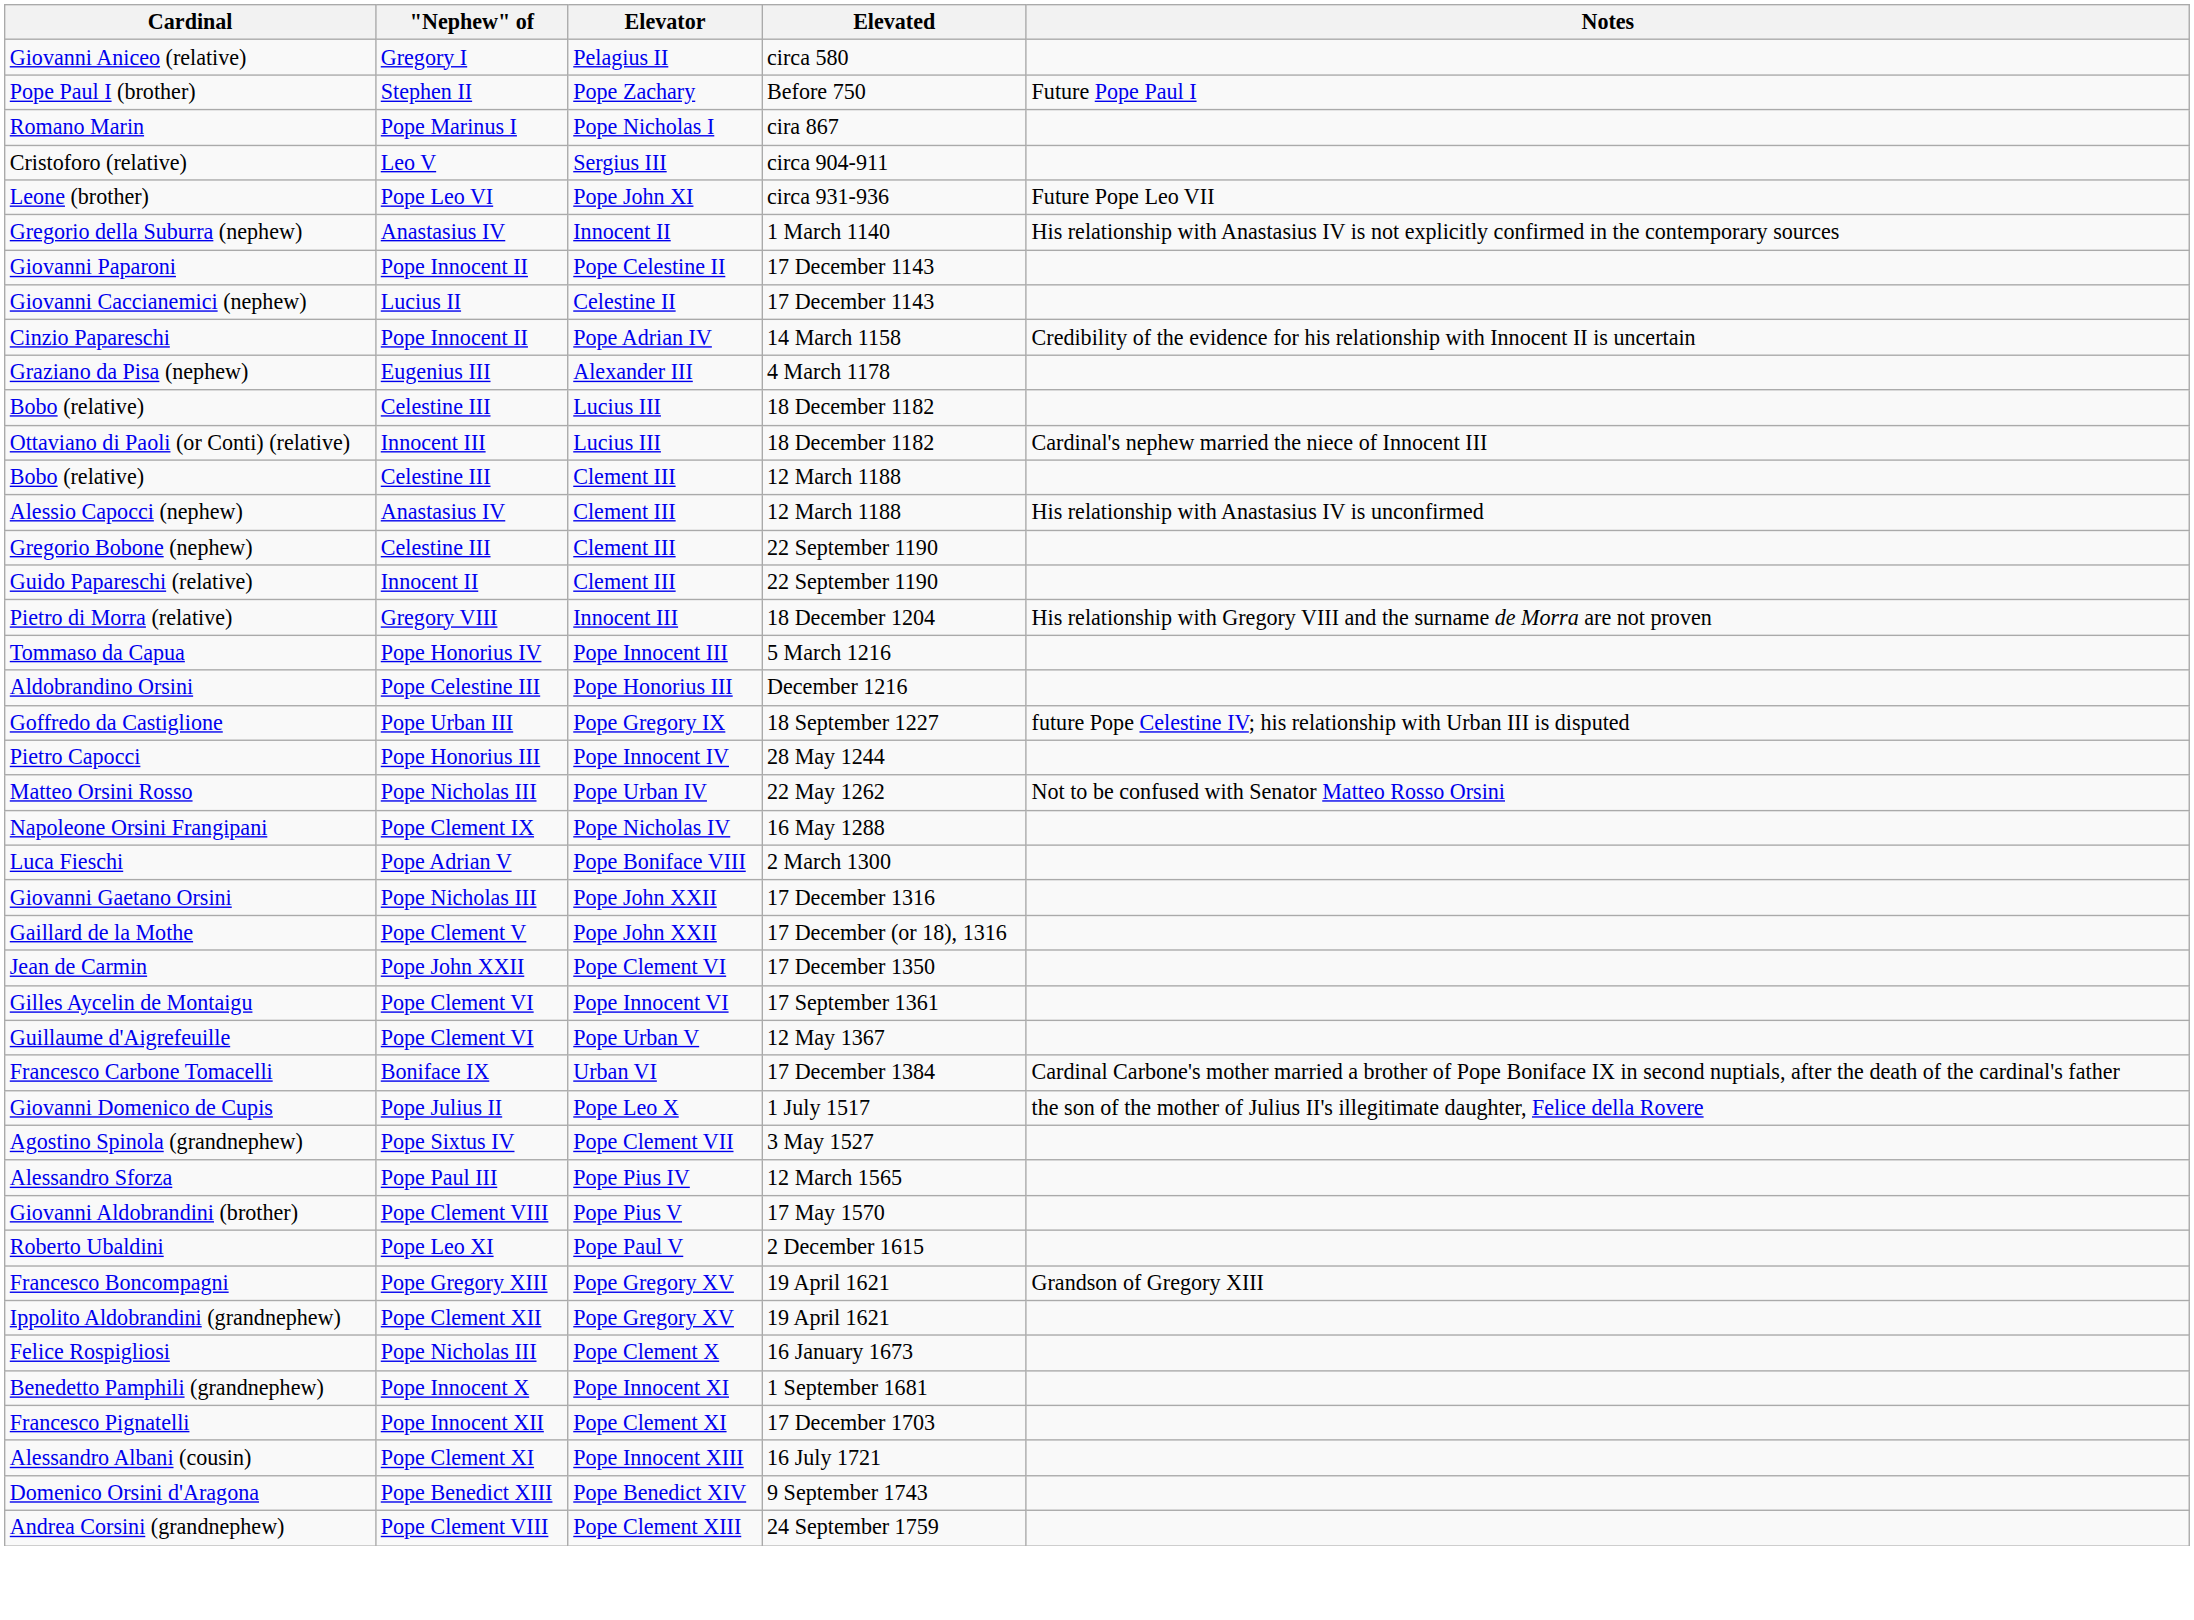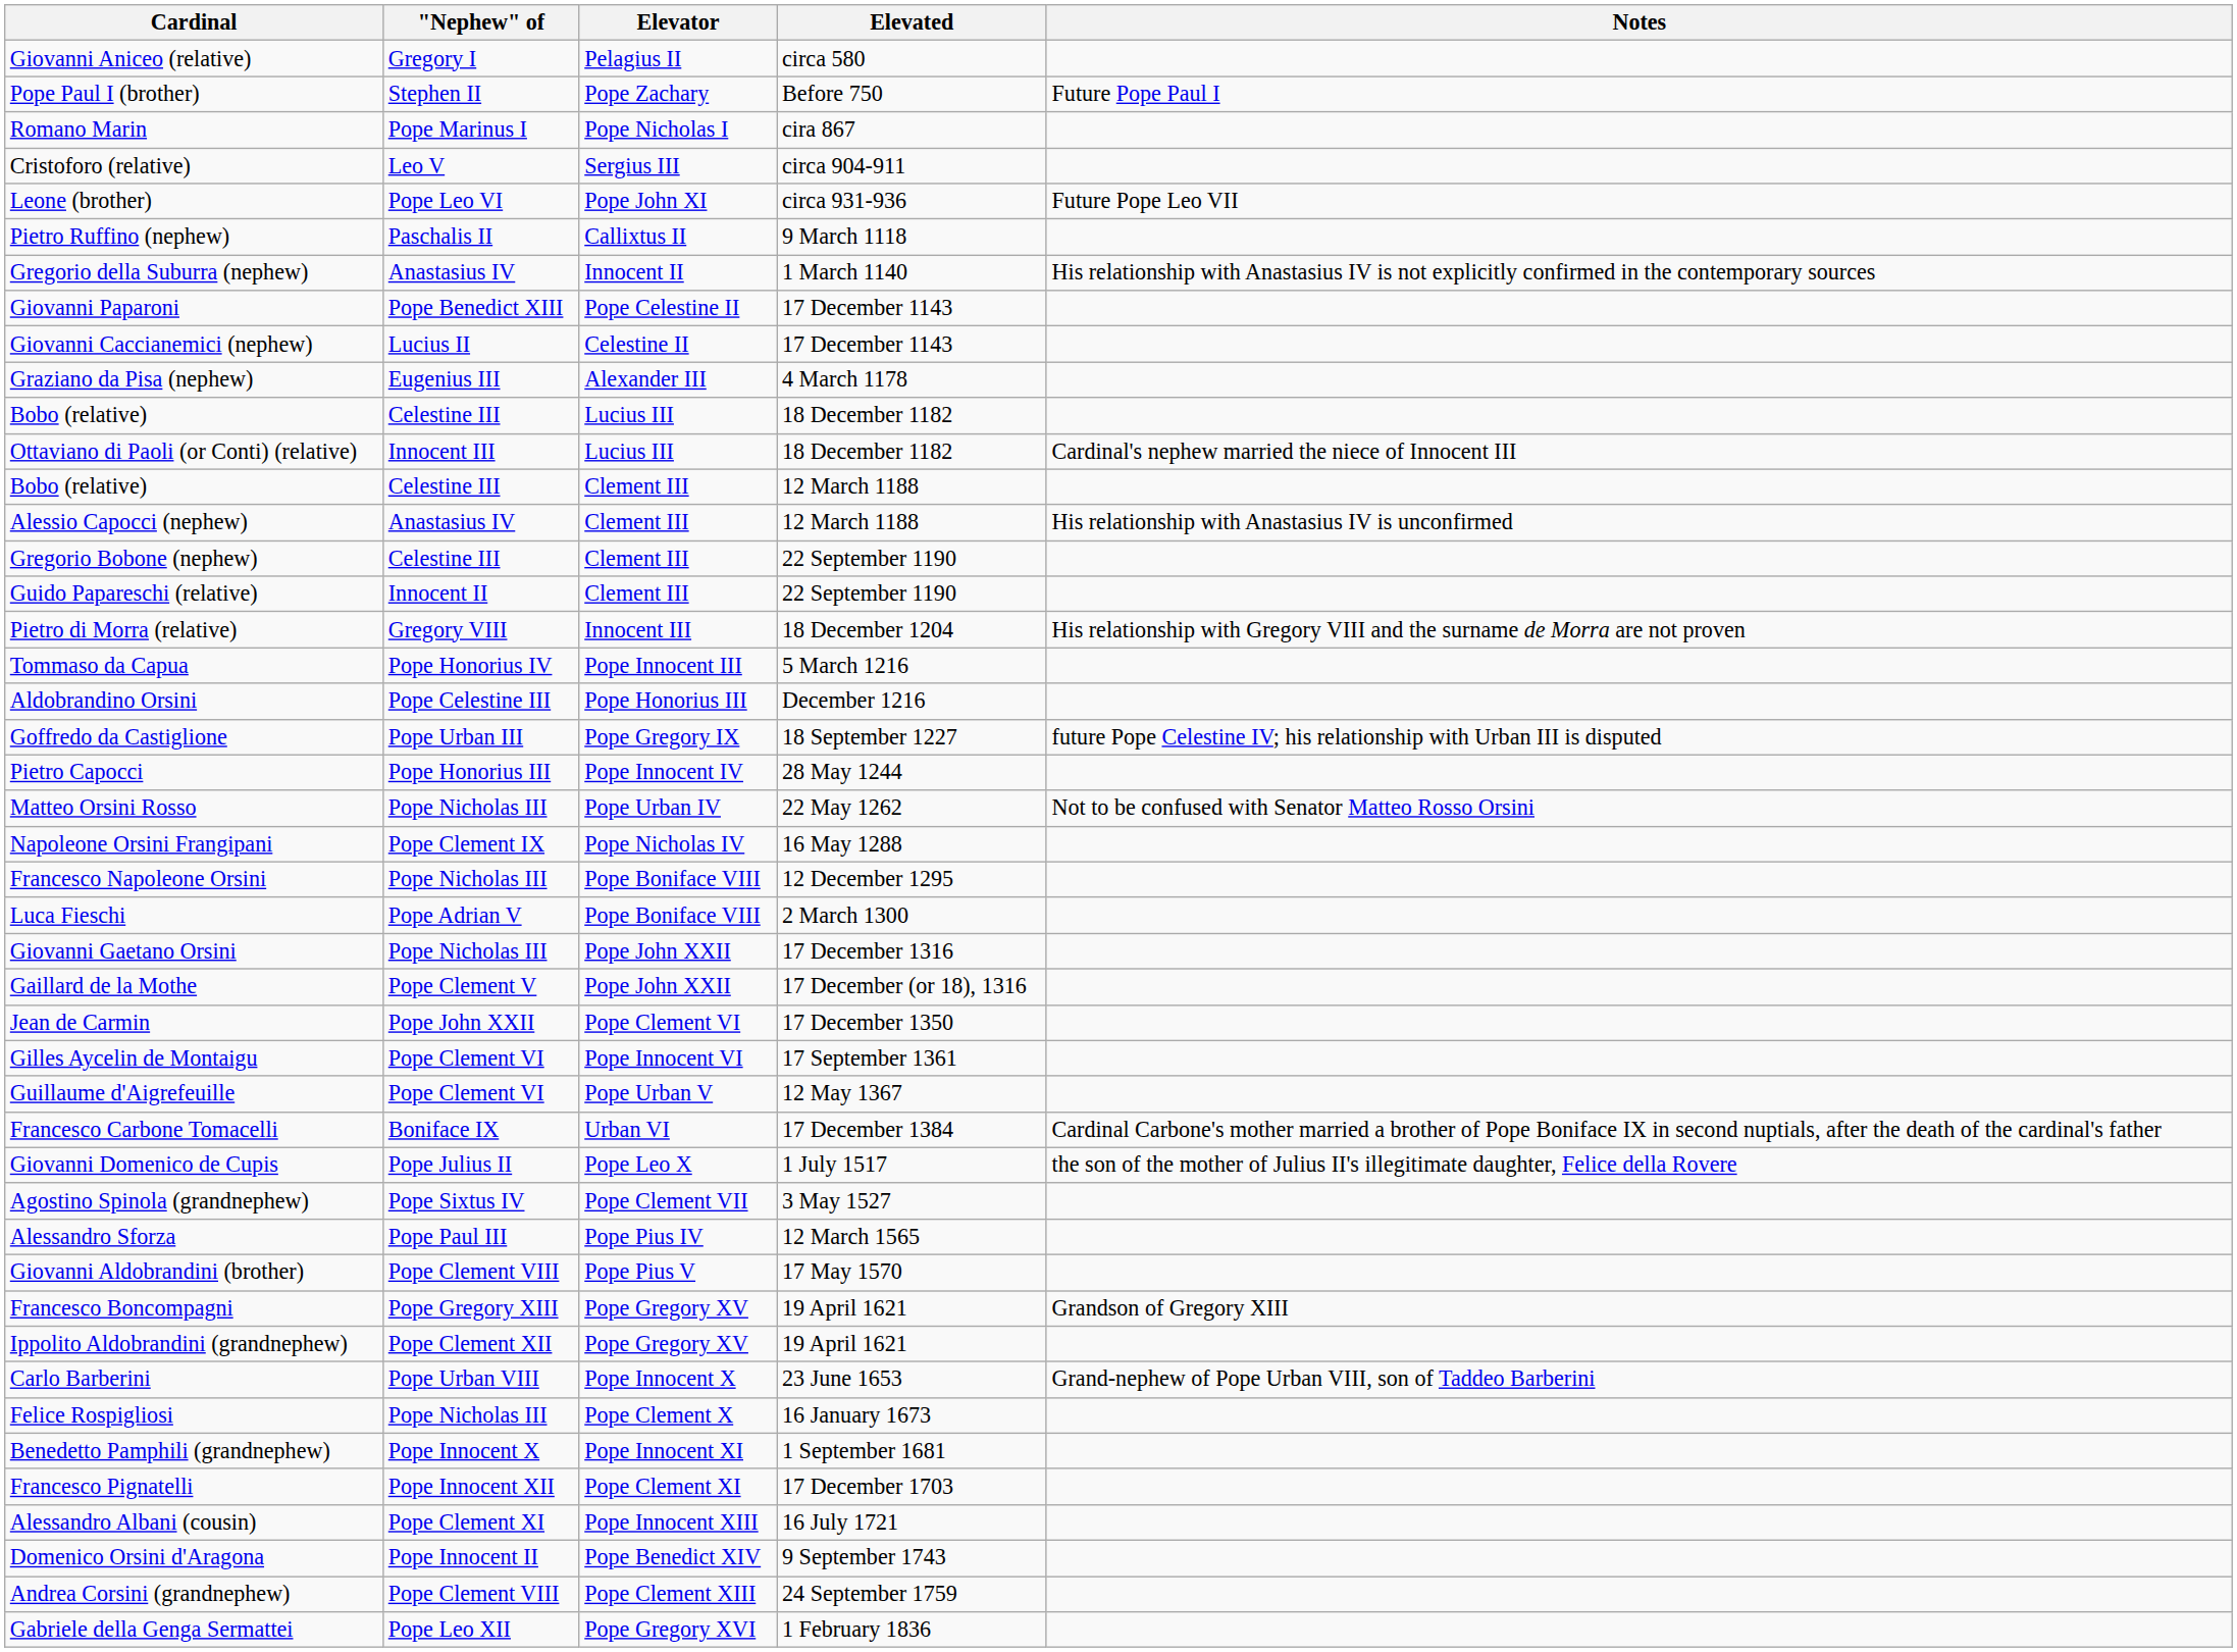 <table class="wikitable sortable" style="width:100%">
 <tr>
 <th width="*">Cardinal</th>
 <th width="*">"Nephew" of</th>
 <th width="*">Elevator</th>
 <th width="*">Elevated</th>
 <th width="*">Notes</th>
 </tr>
 <tr valign="top">
 <td><a href='#'>Giovanni Aniceo</a> (relative)</td>
 <td><a href='#'>Gregory I</a></td>
 <td><a href='#'>Pelagius II</a></td>
 <td>circa 580</td>
 <td></td>
 </tr>
 <tr valign="top">
 <td><a href='#'>Pope Paul I</a> (brother)</td>
 <td><a href='#'>Stephen II</a></td>
 <td><a href='#'>Pope Zachary</a></td>
 <td>Before 750</td>
 <td>Future <a href='#'>Pope Paul I</a></td>
 </tr>
 <tr valign="top">
 <td><a href='#'>Romano Marin</a></td>
 <td><a href='#'>Pope Marinus I</a></td>
 <td><a href='#'>Pope Nicholas I</a></td>
 <td>cira 867</td>
 <td></td>
 </tr>
 <tr valign="top">
 <td>Cristoforo (relative)</td>
 <td><a href='#'>Leo V</a></td>
 <td><a href='#'>Sergius III</a></td>
 <td>circa 904-911</td>
 <td></td>
 </tr>
 <tr valign="top">
 <td><a href='#'>Leone</a> (brother)</td>
 <td><a href='#'>Pope Leo VI</a></td>
 <td><a href='#'>Pope John XI</a></td>
 <td>circa 931-936</td>
 <td>Future Pope Leo VII</td>
 </tr>
 <tr valign="top">
+<td><a href='#'>Pietro Ruffino</a> (nephew)</td>
+<td><a href='#'>Paschalis II</a></td>
+<td><a href='#'>Callixtus II</a></td>
+<td>9 March 1118</td>
+<td></td>
+</tr>
+<tr valign="top">
 <td><a href='#'>Gregorio della Suburra</a> (nephew)</td>
 <td><a href='#'>Anastasius IV</a></td>
 <td><a href='#'>Innocent II</a></td>
 <td>1 March 1140</td>
 <td>His relationship with Anastasius IV is not explicitly confirmed in the contemporary sources</td>
 </tr>
 <tr valign="top">
 <td><a href='#'>Giovanni Paparoni</a></td>
-<td><a href='#'>Pope Innocent II</a></td>
+<td><a href='#'>Pope Benedict XIII</a></td>
 <td><a href='#'>Pope Celestine II</a></td>
 <td>17 December 1143</td>
 <td></td>
 </tr>
 <tr valign="top">
 <td><a href='#'>Giovanni Caccianemici</a> (nephew)</td>
 <td><a href='#'>Lucius II</a></td>
 <td><a href='#'>Celestine II</a></td>
 <td>17 December 1143</td>
 <td></td>
-</tr>
-<tr valign="top">
-<td><a href='#'>Cinzio Papareschi</a></td>
-<td><a href='#'>Pope Innocent II</a></td>
-<td><a href='#'>Pope Adrian IV</a></td>
-<td>14 March 1158</td>
-<td>Credibility of the evidence for his relationship with Innocent II is uncertain</td>
 </tr>
 <tr valign="top">
 <td><a href='#'>Graziano da Pisa</a> (nephew)</td>
 <td><a href='#'>Eugenius III</a></td>
 <td><a href='#'>Alexander III</a></td>
 <td>4 March 1178</td>
 <td></td>
 </tr>
 <tr valign="top">
 <td><a href='#'>Bobo</a> (relative)</td>
 <td><a href='#'>Celestine III</a></td>
 <td><a href='#'>Lucius III</a></td>
 <td>18 December 1182</td>
 <td></td>
 </tr>
 <tr valign="top">
 <td><a href='#'>Ottaviano di Paoli</a> (or Conti) (relative)</td>
 <td><a href='#'>Innocent III</a></td>
 <td><a href='#'>Lucius III</a></td>
 <td>18 December 1182</td>
 <td>Cardinal's nephew married the niece of Innocent III</td>
 </tr>
 <tr valign="top">
 <td><a href='#'>Bobo</a> (relative)</td>
 <td><a href='#'>Celestine III</a></td>
 <td><a href='#'>Clement III</a></td>
 <td>12 March 1188</td>
 <td></td>
 </tr>
 <tr valign="top">
 <td><a href='#'>Alessio Capocci</a> (nephew)</td>
 <td><a href='#'>Anastasius IV</a></td>
 <td><a href='#'>Clement III</a></td>
 <td>12 March 1188</td>
 <td>His relationship with Anastasius IV is unconfirmed</td>
 </tr>
 <tr valign="top">
 <td><a href='#'>Gregorio Bobone</a> (nephew)</td>
 <td><a href='#'>Celestine III</a></td>
 <td><a href='#'>Clement III</a></td>
 <td>22 September 1190</td>
 <td></td>
 </tr>
 <tr valign="top">
 <td><a href='#'>Guido Papareschi</a> (relative)</td>
 <td><a href='#'>Innocent II</a></td>
 <td><a href='#'>Clement III</a></td>
 <td>22 September 1190</td>
 <td></td>
 </tr>
 <tr valign="top">
 <td><a href='#'>Pietro di Morra</a> (relative)</td>
 <td><a href='#'>Gregory VIII</a></td>
 <td><a href='#'>Innocent III</a></td>
 <td>18 December 1204</td>
 <td>His relationship with Gregory VIII and the surname <em>de Morra</em> are not proven</td>
 </tr>
 <tr valign="top">
 <td><a href='#'>Tommaso da Capua</a></td>
 <td><a href='#'>Pope Honorius IV</a></td>
 <td><a href='#'>Pope Innocent III</a></td>
 <td>5 March 1216</td>
 <td></td>
 </tr>
 <tr valign="top">
 <td><a href='#'>Aldobrandino Orsini</a></td>
 <td><a href='#'>Pope Celestine III</a></td>
 <td><a href='#'>Pope Honorius III</a></td>
 <td>December 1216</td>
 <td></td>
 </tr>
 <tr valign="top">
 <td><a href='#'>Goffredo da Castiglione</a></td>
 <td><a href='#'>Pope Urban III</a></td>
 <td><a href='#'>Pope Gregory IX</a></td>
 <td>18 September 1227</td>
 <td>future Pope  <a href='#'>Celestine IV</a>; his relationship with Urban III is disputed</td>
 </tr>
 <tr valign="top">
 <td><a href='#'>Pietro Capocci</a></td>
 <td><a href='#'>Pope Honorius III</a></td>
 <td><a href='#'>Pope Innocent IV</a></td>
 <td>28 May 1244</td>
 <td></td>
 </tr>
 <tr valign="top">
 <td><a href='#'>Matteo Orsini Rosso</a></td>
 <td><a href='#'>Pope Nicholas III</a></td>
 <td><a href='#'>Pope Urban IV</a></td>
 <td>22 May 1262</td>
 <td>Not to be confused with Senator <a href='#'>Matteo Rosso Orsini</a></td>
 </tr>
 <tr valign="top">
 <td><a href='#'>Napoleone Orsini Frangipani</a></td>
 <td><a href='#'>Pope Clement IX</a></td>
 <td><a href='#'>Pope Nicholas IV</a></td>
 <td>16 May 1288</td>
 <td></td>
 </tr>
 <tr valign="top">
+<td><a href='#'>Francesco Napoleone Orsini</a></td>
+<td><a href='#'>Pope Nicholas III</a></td>
+<td><a href='#'>Pope Boniface VIII</a></td>
+<td>12 December 1295</td>
+<td></td>
+</tr>
+<tr valign="top">
 <td><a href='#'>Luca Fieschi</a></td>
 <td><a href='#'>Pope Adrian V</a></td>
 <td><a href='#'>Pope Boniface VIII</a></td>
 <td>2 March 1300</td>
 <td></td>
 </tr>
 <tr valign="top">
 <td><a href='#'>Giovanni Gaetano Orsini</a></td>
 <td><a href='#'>Pope Nicholas III</a></td>
 <td><a href='#'>Pope John XXII</a></td>
 <td>17 December 1316</td>
 <td></td>
 </tr>
 <tr valign="top">
 <td><a href='#'>Gaillard de la Mothe</a></td>
 <td><a href='#'>Pope Clement V</a></td>
 <td><a href='#'>Pope John XXII</a></td>
 <td>17 December (or 18), 1316</td>
 <td></td>
 </tr>
 <tr valign="top">
 <td><a href='#'>Jean de Carmin</a></td>
 <td><a href='#'>Pope John XXII</a></td>
 <td><a href='#'>Pope Clement VI</a></td>
 <td>17 December 1350</td>
 <td></td>
 </tr>
 <tr valign="top">
 <td><a href='#'>Gilles Aycelin de Montaigu</a></td>
 <td><a href='#'>Pope Clement VI</a></td>
 <td><a href='#'>Pope Innocent VI</a></td>
 <td>17 September 1361</td>
 <td></td>
 </tr>
 <tr valign="top">
 <td><a href='#'>Guillaume d'Aigrefeuille</a></td>
 <td><a href='#'>Pope Clement VI</a></td>
 <td><a href='#'>Pope Urban V</a></td>
 <td>12 May 1367</td>
 <td></td>
 </tr>
 <tr valign="top">
 <td><a href='#'>Francesco Carbone Tomacelli</a></td>
 <td><a href='#'>Boniface IX</a></td>
 <td><a href='#'>Urban VI</a></td>
 <td>17 December 1384</td>
 <td>Cardinal Carbone's mother married a brother of Pope Boniface IX in second nuptials, after the death of the cardinal's father</td>
 </tr>
 <tr valign="top">
 <td><a href='#'>Giovanni Domenico de Cupis</a></td>
 <td><a href='#'>Pope Julius II</a></td>
 <td><a href='#'>Pope Leo X</a></td>
 <td>1 July 1517</td>
 <td>the son of the mother of Julius II's illegitimate daughter, <a href='#'>Felice della Rovere</a></td>
 </tr>
 <tr valign="top">
 <td><a href='#'>Agostino Spinola</a> (grandnephew)</td>
 <td><a href='#'>Pope Sixtus IV</a></td>
 <td><a href='#'>Pope Clement VII</a></td>
 <td>3 May 1527</td>
 <td></td>
 </tr>
 <tr valign="top">
 <td><a href='#'>Alessandro Sforza</a></td>
 <td><a href='#'>Pope Paul III</a></td>
 <td><a href='#'>Pope Pius IV</a></td>
 <td>12 March 1565</td>
 <td></td>
 </tr>
 <tr valign="top">
 <td><a href='#'>Giovanni Aldobrandini</a> (brother) </td>
 <td><a href='#'>Pope Clement VIII</a></td>
 <td><a href='#'>Pope Pius V</a></td>
 <td>17 May 1570</td>
 <td></td>
 </tr>
 <tr valign="top">
-<td><a href='#'>Roberto Ubaldini</a></td>
-<td><a href='#'>Pope Leo XI</a></td>
-<td><a href='#'>Pope Paul V</a></td>
-<td>2 December 1615</td>
-<td></td>
-</tr>
-<tr valign="top">
 <td><a href='#'>Francesco Boncompagni</a></td>
 <td><a href='#'>Pope Gregory XIII</a></td>
 <td><a href='#'>Pope Gregory XV</a></td>
 <td>19 April 1621</td>
 <td>Grandson of Gregory XIII</td>
 </tr>
 <tr valign="top">
 <td><a href='#'>Ippolito Aldobrandini</a> (grandnephew) </td>
 <td><a href='#'>Pope Clement XII</a></td>
 <td><a href='#'>Pope Gregory XV</a></td>
 <td>19 April 1621</td>
 <td></td>
+</tr>
+<tr valign="top">
+<td><a href='#'>Carlo Barberini</a></td>
+<td><a href='#'>Pope Urban VIII</a></td>
+<td><a href='#'>Pope Innocent X</a></td>
+<td>23 June 1653</td>
+<td>Grand-nephew of Pope Urban VIII, son of <a href='#'>Taddeo Barberini</a></td>
 </tr>
 <tr valign="top">
 <td><a href='#'>Felice Rospigliosi</a></td>
 <td><a href='#'>Pope Nicholas III</a></td>
 <td><a href='#'>Pope Clement X</a></td>
 <td>16 January 1673</td>
 <td></td>
 </tr>
 <tr valign="top">
 <td><a href='#'>Benedetto Pamphili</a> (grandnephew)</td>
 <td><a href='#'>Pope Innocent X</a></td>
 <td><a href='#'>Pope Innocent XI</a></td>
 <td>1 September 1681</td>
 <td></td>
 </tr>
 <tr valign="top">
 <td><a href='#'>Francesco Pignatelli</a></td>
 <td><a href='#'>Pope Innocent XII</a></td>
 <td><a href='#'>Pope Clement XI</a></td>
 <td>17 December 1703</td>
 <td></td>
 </tr>
 <tr valign="top">
 <td><a href='#'>Alessandro Albani</a> (cousin)</td>
 <td><a href='#'>Pope Clement XI</a></td>
 <td><a href='#'>Pope Innocent XIII</a></td>
 <td>16 July 1721</td>
 <td></td>
 </tr>
 <tr valign="top">
 <td><a href='#'>Domenico Orsini d'Aragona</a></td>
-<td><a href='#'>Pope Benedict XIII</a></td>
+<td><a href='#'>Pope Innocent II</a></td>
 <td><a href='#'>Pope Benedict XIV</a></td>
 <td>9 September 1743</td>
 <td></td>
 </tr>
 <tr valign="top">
 <td><a href='#'>Andrea Corsini</a> (grandnephew)</td>
 <td><a href='#'>Pope Clement VIII</a></td>
 <td><a href='#'>Pope Clement XIII</a></td>
 <td>24 September 1759</td>
 <td></td>
 </tr>
+<tr valign="top">
+<td><a href='#'>Gabriele della Genga Sermattei</a></td>
+<td><a href='#'>Pope Leo XII</a></td>
+<td><a href='#'>Pope Gregory XVI</a></td>
+<td>1 February 1836</td>
+<td></td>
+</tr>
 </table>
